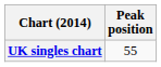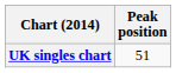 <table class="wikitable plainrowheaders">
 <tr>
 <th scope="col">Chart (2014)</th>
 <th scope="col">Peak<br>position</th>
 </tr>
 <tr>
 <th scope="row"><a href='#'>UK singles chart</a></th>
-<td style="text-align:center;">55</td>
+<td style="text-align:center;">51</td>
 </tr>
 </table>
